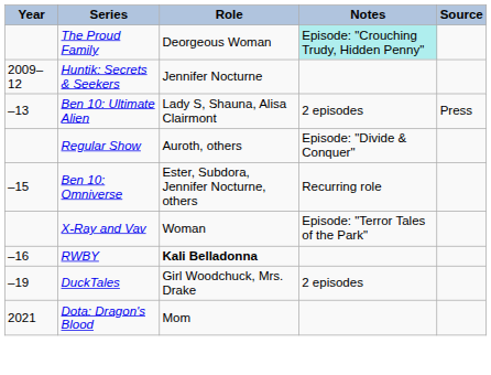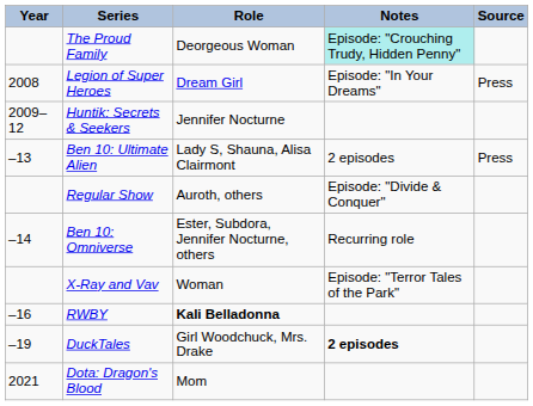 <table class="wikitable sortable plainrowheaders">
 <tr>
 <th style="background:#b0c4de; width:60px;">Year </th>
 <th style="background:#b0c4de;">Series</th>
 <th style="background:#b0c4de;">Role</th>
 <th style="background:#b0c4de;" class="unsortable">Notes </th>
 <th style="background:#b0c4de;" class="unsortable">Source</th>
 </tr>
 <tr>
 <td></td>
 <td><em><a href='#'>The Proud Family</a></em></td>
 <td>Deorgeous Woman</td>
 <td style="background: paleturquoise;">Episode: "Crouching Trudy, Hidden Penny"</td>
 <td></td>
+</tr>
+<tr>
+<td>2008</td>
+<td><em><a href='#'>Legion of Super Heroes</a></em></td>
+<td><a href='#'>Dream Girl</a></td>
+<td>Episode: "In Your Dreams"</td>
+<td>Press</td>
 </tr>
 <tr>
 <td>2009–12</td>
 <td><em><a href='#'>Huntik: Secrets & Seekers</a></em></td>
 <td>Jennifer Nocturne</td>
 <td></td>
 </tr>
 <tr>
 <td>–13</td>
 <td><em><a href='#'>Ben 10: Ultimate Alien</a></em></td>
 <td>Lady S, Shauna, Alisa Clairmont</td>
 <td>2 episodes</td>
 <td>Press</td>
 </tr>
 <tr>
 <td></td>
 <td><em><a href='#'>Regular Show</a></em></td>
 <td>Auroth, others</td>
 <td>Episode: "Divide & Conquer"</td>
 <td></td>
 </tr>
 <tr>
-<td>–15</td>
+<td>–14</td>
 <td><em><a href='#'>Ben 10: Omniverse</a></em></td>
 <td>Ester, Subdora, Jennifer Nocturne, others</td>
 <td>Recurring role</td>
 <td></td>
 </tr>
 <tr>
 <td></td>
 <td><em><a href='#'>X-Ray and Vav</a></em></td>
 <td>Woman</td>
 <td>Episode: "Terror Tales of the Park"</td>
 <td></td>
 </tr>
 <tr>
 <td>–16</td>
 <td><em><a href='#'>RWBY</a></em></td>
 <td><strong>Kali Belladonna</strong></td>
 <td></td>
 <td></td>
 </tr>
 <tr>
 <td>–19</td>
 <td><em><a href='#'>DuckTales</a></em></td>
 <td>Girl Woodchuck, Mrs. Drake</td>
-<td>2 episodes</td>
+<td><strong>2 episodes</strong></td>
 <td></td>
 </tr>
 <tr>
 <td>2021</td>
 <td><em><a href='#'>Dota: Dragon's Blood</a></em></td>
 <td>Mom</td>
 <td></td>
 <td></td>
 </tr>
 </table>
